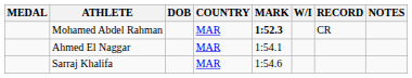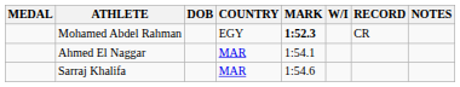 <table class="wikitable">
 <tr>
 <th>MEDAL</th>
 <th>ATHLETE</th>
 <th>DOB</th>
 <th>COUNTRY</th>
 <th>MARK</th>
 <th>W/I</th>
 <th>RECORD</th>
 <th>NOTES</th>
 </tr>
 <tr>
 <td></td>
 <td>Mohamed Abdel Rahman</td>
 <td></td>
-<td><a href='#'>MAR</a></td>
+<td>EGY</td>
 <td><strong>1:52.3</strong></td>
 <td></td>
 <td>CR</td>
 <td></td>
 </tr>
 <tr>
 <td></td>
 <td>Ahmed El Naggar</td>
 <td></td>
 <td><a href='#'>MAR</a></td>
 <td>1:54.1</td>
 <td></td>
 <td></td>
 <td></td>
 </tr>
 <tr>
 <td></td>
 <td>Sarraj Khalifa</td>
 <td></td>
 <td><a href='#'>MAR</a></td>
 <td>1:54.6</td>
 <td></td>
 <td></td>
 <td></td>
 </tr>
 </table>
